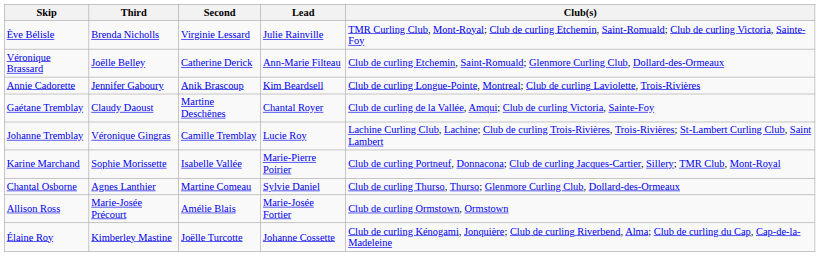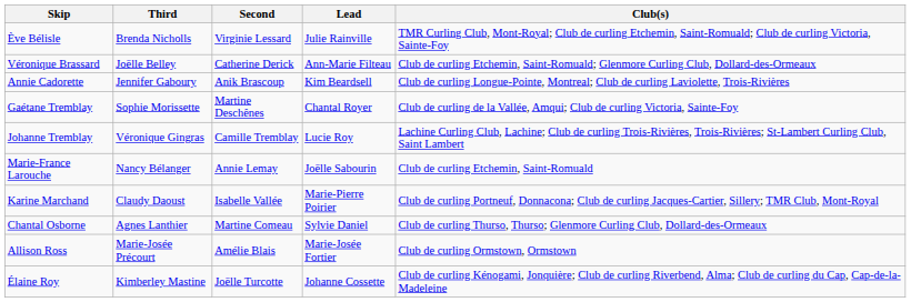 <table class="wikitable" border="1">
 <tr>
 <th>Skip</th>
 <th>Third</th>
 <th>Second</th>
 <th>Lead</th>
 <th>Club(s)</th>
 </tr>
 <tr>
 <td><a href='#'>Ève Bélisle</a></td>
 <td><a href='#'>Brenda Nicholls</a></td>
 <td><a href='#'>Virginie Lessard</a></td>
 <td><a href='#'>Julie Rainville</a></td>
 <td><a href='#'>TMR Curling Club</a>, <a href='#'>Mont-Royal</a>; <a href='#'>Club de curling Etchemin</a>, <a href='#'>Saint-Romuald</a>; <a href='#'>Club de curling Victoria</a>, <a href='#'>Sainte-Foy</a></td>
 </tr>
 <tr>
 <td><a href='#'>Véronique Brassard</a></td>
 <td><a href='#'>Joëlle Belley</a></td>
 <td><a href='#'>Catherine Derick</a></td>
 <td><a href='#'>Ann-Marie Filteau</a></td>
 <td><a href='#'>Club de curling Etchemin</a>, <a href='#'>Saint-Romuald</a>; <a href='#'>Glenmore Curling Club</a>, <a href='#'>Dollard-des-Ormeaux</a></td>
 </tr>
 <tr>
 <td><a href='#'>Annie Cadorette</a></td>
 <td><a href='#'>Jennifer Gaboury</a></td>
 <td><a href='#'>Anik Brascoup</a></td>
 <td><a href='#'>Kim Beardsell</a></td>
 <td><a href='#'>Club de curling Longue-Pointe</a>, <a href='#'>Montreal</a>; <a href='#'>Club de curling Laviolette</a>, <a href='#'>Trois-Rivières</a></td>
 </tr>
 <tr>
 <td><a href='#'>Gaétane Tremblay</a></td>
-<td><a href='#'>Claudy Daoust</a></td>
+<td><a href='#'>Sophie Morissette</a></td>
 <td><a href='#'>Martine Deschênes</a></td>
 <td><a href='#'>Chantal Royer</a></td>
 <td><a href='#'>Club de curling de la Vallée</a>, <a href='#'>Amqui</a>; <a href='#'>Club de curling Victoria</a>, <a href='#'>Sainte-Foy</a></td>
 </tr>
 <tr>
 <td><a href='#'>Johanne Tremblay</a></td>
 <td><a href='#'>Véronique Gingras</a></td>
 <td><a href='#'>Camille Tremblay</a></td>
 <td><a href='#'>Lucie Roy</a></td>
 <td><a href='#'>Lachine Curling Club</a>, <a href='#'>Lachine</a>; <a href='#'>Club de curling Trois-Rivières</a>, <a href='#'>Trois-Rivières</a>; <a href='#'>St-Lambert Curling Club</a>, <a href='#'>Saint Lambert</a></td>
 </tr>
 <tr>
+<td><a href='#'>Marie-France Larouche</a></td>
+<td><a href='#'>Nancy Bélanger</a></td>
+<td><a href='#'>Annie Lemay</a></td>
+<td><a href='#'>Joëlle Sabourin</a></td>
+<td><a href='#'>Club de curling Etchemin</a>, <a href='#'>Saint-Romuald</a></td>
+</tr>
+<tr>
 <td><a href='#'>Karine Marchand</a></td>
-<td><a href='#'>Sophie Morissette</a></td>
+<td><a href='#'>Claudy Daoust</a></td>
 <td><a href='#'>Isabelle Vallée</a></td>
 <td><a href='#'>Marie-Pierre Poirier</a></td>
 <td><a href='#'>Club de curling Portneuf</a>, <a href='#'>Donnacona</a>; <a href='#'>Club de curling Jacques-Cartier</a>, <a href='#'>Sillery</a>; <a href='#'>TMR Club</a>, <a href='#'>Mont-Royal</a></td>
 </tr>
 <tr>
 <td><a href='#'>Chantal Osborne</a></td>
 <td><a href='#'>Agnes Lanthier</a></td>
 <td><a href='#'>Martine Comeau</a></td>
 <td><a href='#'>Sylvie Daniel</a></td>
 <td><a href='#'>Club de curling Thurso</a>, <a href='#'>Thurso</a>; <a href='#'>Glenmore Curling Club</a>, <a href='#'>Dollard-des-Ormeaux</a></td>
 </tr>
 <tr>
 <td><a href='#'>Allison Ross</a></td>
 <td><a href='#'>Marie-Josée Précourt</a></td>
 <td><a href='#'>Amélie Blais</a></td>
 <td><a href='#'>Marie-Josée Fortier</a></td>
 <td><a href='#'>Club de curling Ormstown</a>, <a href='#'>Ormstown</a></td>
 </tr>
 <tr>
 <td><a href='#'>Élaine Roy</a></td>
 <td><a href='#'>Kimberley Mastine</a></td>
 <td><a href='#'>Joëlle Turcotte</a></td>
 <td><a href='#'>Johanne Cossette</a></td>
 <td><a href='#'>Club de curling Kénogami</a>, <a href='#'>Jonquière</a>; <a href='#'>Club de curling Riverbend</a>, <a href='#'>Alma</a>; <a href='#'>Club de curling du Cap</a>, <a href='#'>Cap-de-la-Madeleine</a></td>
 </tr>
 </table>
